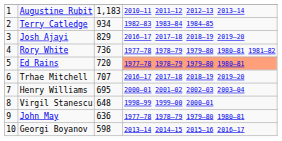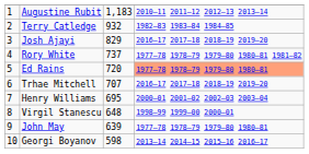 <table class="wikitable">
 <tr>
 </tr>
 <tr>
 <td>1</td>
 <td><a href='#'>Augustine Rubit</a></td>
 <td>1,183</td>
 <td style="font-size:80%;"><a href='#'>2010–11</a> <a href='#'>2011–12</a> <a href='#'>2012–13</a> <a href='#'>2013–14</a></td>
 </tr>
 <tr>
 <td>2</td>
 <td><a href='#'>Terry Catledge</a></td>
-<td>934</td>
+<td>932</td>
 <td style="font-size:80%;"><a href='#'>1982–83</a> <a href='#'>1983–84</a> <a href='#'>1984–85</a></td>
 </tr>
 <tr>
 <td>3</td>
 <td><a href='#'>Josh Ajayi</a></td>
 <td>829</td>
 <td style="font-size:80%;"><a href='#'>2016–17</a> <a href='#'>2017–18</a> <a href='#'>2018–19</a> <a href='#'>2019–20</a></td>
 </tr>
 <tr>
 <td>4</td>
 <td><a href='#'>Rory White</a></td>
-<td>736</td>
+<td>737</td>
 <td style="font-size:80%;"><a href='#'>1977–78</a> <a href='#'>1978–79</a> <a href='#'>1979–80</a> <a href='#'>1980–81</a> <a href='#'>1981–82</a></td>
 </tr>
 <tr>
 <td>5</td>
 <td><a href='#'>Ed Rains</a></td>
 <td>720</td>
 <td style="background: lightsalmon; font-size:80%;"><a href='#'>1977–78</a> <a href='#'>1978–79</a> <a href='#'>1979–80</a> <a href='#'>1980–81</a></td>
 </tr>
 <tr>
 <td>6</td>
 <td>Trhae Mitchell</td>
 <td>707</td>
 <td style="font-size:80%;"><a href='#'>2016–17</a> <a href='#'>2017–18</a> <a href='#'>2018–19</a> <a href='#'>2019–20</a></td>
 </tr>
 <tr>
 <td>7</td>
 <td>Henry Williams</td>
 <td>695</td>
 <td style="font-size:80%;"><a href='#'>2000–01</a> <a href='#'>2001–02</a> <a href='#'>2002–03</a> <a href='#'>2003–04</a></td>
 </tr>
 <tr>
 <td>8</td>
 <td>Virgil Stanescu</td>
 <td>648</td>
 <td style="font-size:80%;"><a href='#'>1998–99</a> <a href='#'>1999–00</a> <a href='#'>2000–01</a></td>
 </tr>
 <tr>
 <td>9</td>
 <td><a href='#'>John May</a></td>
-<td>636</td>
+<td>639</td>
 <td style="font-size:80%;"><a href='#'>1977–78</a> <a href='#'>1978–79</a> <a href='#'>1979–80</a> <a href='#'>1980–81</a></td>
 </tr>
 <tr>
 <td>10</td>
 <td>Georgi Boyanov</td>
 <td>598</td>
 <td style="font-size:80%;"><a href='#'>2013–14</a> <a href='#'>2014–15</a> <a href='#'>2015–16</a> <a href='#'>2016–17</a></td>
 </tr>
 </table>
